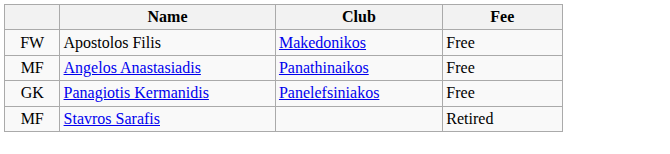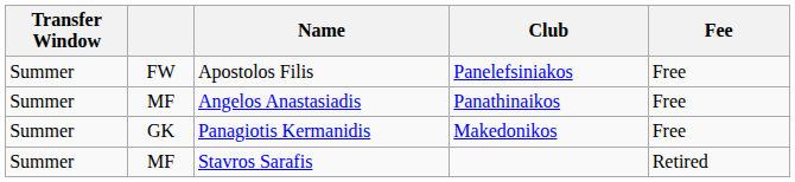 <table class="wikitable plainrowheaders">
 <tr>
+<th scope="col" style="width:6em;">Transfer Window</th>
 <th scope="col" style="width:3em;"></th>
 <th scope="col" style="width:13em;">Name</th>
 <th scope="col" style="width:10em;">Club</th>
 <th scope="col" style="width:7em;">Fee</th>
 </tr>
 <tr>
+<td>Summer</td>
 <td align="center">FW</td>
 <td> Apostolos Filis</td>
-<td> <a href='#'>Makedonikos</a></td>
+<td> <a href='#'>Panelefsiniakos</a></td>
 <td>Free</td>
 </tr>
 <tr>
+<td>Summer</td>
 <td align="center">MF</td>
 <td> <a href='#'>Angelos Anastasiadis</a></td>
 <td> <a href='#'>Panathinaikos</a></td>
 <td>Free</td>
 </tr>
 <tr>
+<td>Summer</td>
 <td align="center">GK</td>
 <td> <a href='#'>Panagiotis Kermanidis</a></td>
-<td> <a href='#'>Panelefsiniakos</a></td>
+<td> <a href='#'>Makedonikos</a></td>
 <td>Free</td>
 </tr>
 <tr>
+<td>Summer</td>
 <td align="center">MF</td>
 <td> <a href='#'>Stavros Sarafis</a></td>
 <td></td>
 <td>Retired</td>
 </tr>
 </table>
